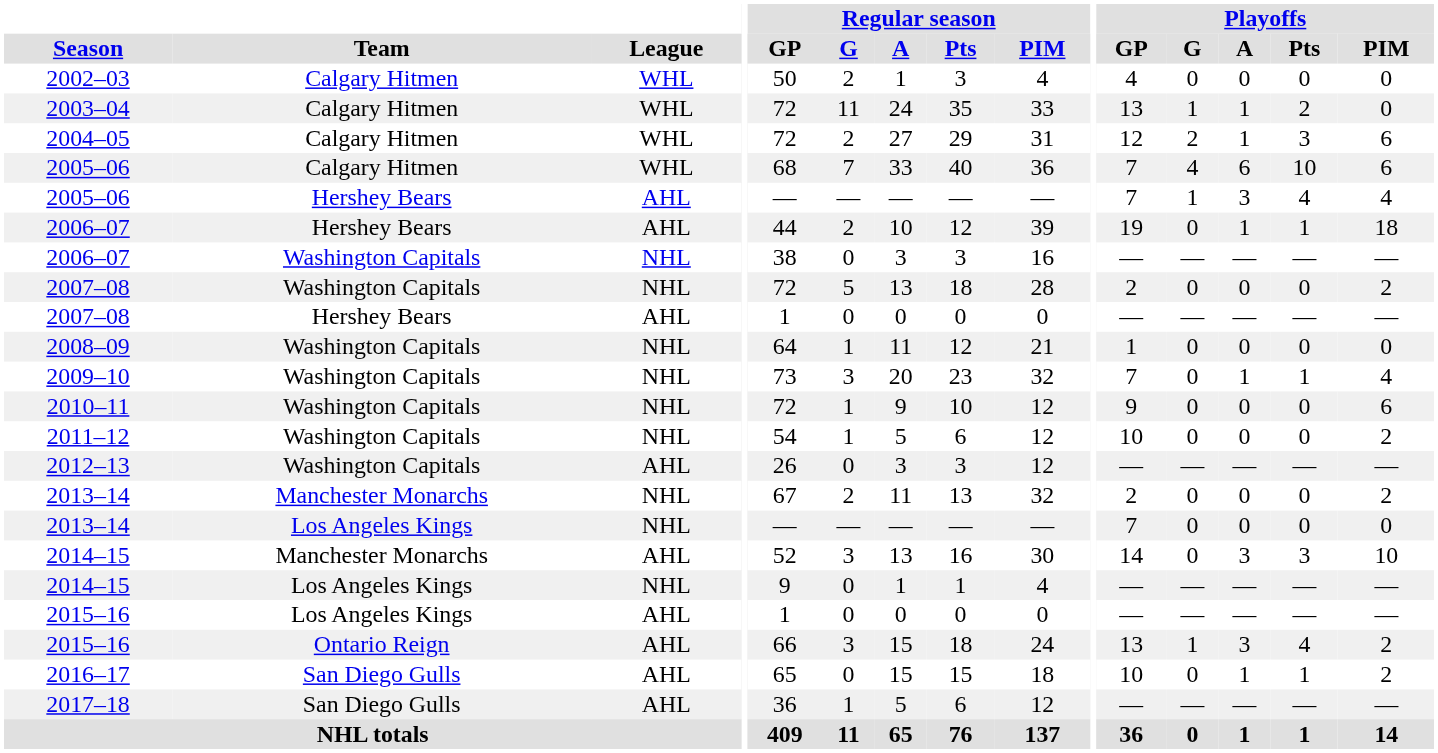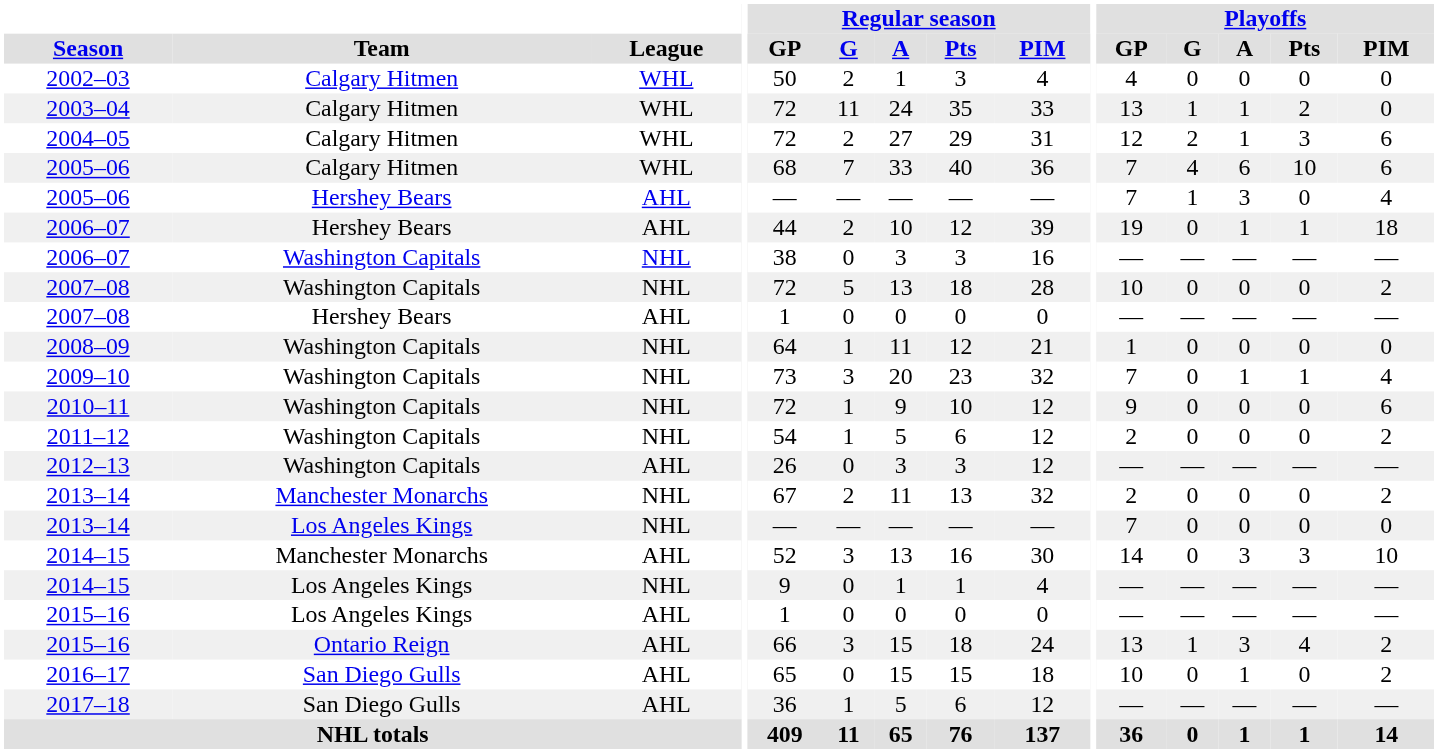 <table border="0" cellpadding="1" cellspacing="0" style="text-align:center; width:60em">
 <tr bgcolor="#e0e0e0">
 <th colspan="3"  bgcolor="#ffffff"></th>
 <th rowspan="99" bgcolor="#ffffff"></th>
 <th colspan="5"><a href='#'>Regular season</a></th>
 <th rowspan="99" bgcolor="#ffffff"></th>
 <th colspan="5"><a href='#'>Playoffs</a></th>
 </tr>
 <tr bgcolor="#e0e0e0">
 <th><a href='#'>Season</a></th>
 <th>Team</th>
 <th>League</th>
 <th>GP</th>
 <th><a href='#'>G</a></th>
 <th><a href='#'>A</a></th>
 <th><a href='#'>Pts</a></th>
 <th><a href='#'>PIM</a></th>
 <th>GP</th>
 <th>G</th>
 <th>A</th>
 <th>Pts</th>
 <th>PIM</th>
 </tr>
 <tr>
 <td><a href='#'>2002–03</a></td>
 <td><a href='#'>Calgary Hitmen</a></td>
 <td><a href='#'>WHL</a></td>
 <td>50</td>
 <td>2</td>
 <td>1</td>
 <td>3</td>
 <td>4</td>
 <td>4</td>
 <td>0</td>
 <td>0</td>
 <td>0</td>
 <td>0</td>
 </tr>
 <tr bgcolor="#f0f0f0">
 <td><a href='#'>2003–04</a></td>
 <td>Calgary Hitmen</td>
 <td>WHL</td>
 <td>72</td>
 <td>11</td>
 <td>24</td>
 <td>35</td>
 <td>33</td>
 <td>13</td>
 <td>1</td>
 <td>1</td>
 <td>2</td>
 <td>0</td>
 </tr>
 <tr>
 <td><a href='#'>2004–05</a></td>
 <td>Calgary Hitmen</td>
 <td>WHL</td>
 <td>72</td>
 <td>2</td>
 <td>27</td>
 <td>29</td>
 <td>31</td>
 <td>12</td>
 <td>2</td>
 <td>1</td>
 <td>3</td>
 <td>6</td>
 </tr>
 <tr bgcolor="#f0f0f0">
 <td><a href='#'>2005–06</a></td>
 <td>Calgary Hitmen</td>
 <td>WHL</td>
 <td>68</td>
 <td>7</td>
 <td>33</td>
 <td>40</td>
 <td>36</td>
 <td>7</td>
 <td>4</td>
 <td>6</td>
 <td>10</td>
 <td>6</td>
 </tr>
 <tr>
 <td><a href='#'>2005–06</a></td>
 <td><a href='#'>Hershey Bears</a></td>
 <td><a href='#'>AHL</a></td>
 <td>—</td>
 <td>—</td>
 <td>—</td>
 <td>—</td>
 <td>—</td>
 <td>7</td>
 <td>1</td>
 <td>3</td>
-<td>4</td>
+<td>0</td>
 <td>4</td>
 </tr>
 <tr bgcolor="#f0f0f0">
 <td><a href='#'>2006–07</a></td>
 <td>Hershey Bears</td>
 <td>AHL</td>
 <td>44</td>
 <td>2</td>
 <td>10</td>
 <td>12</td>
 <td>39</td>
 <td>19</td>
 <td>0</td>
 <td>1</td>
 <td>1</td>
 <td>18</td>
 </tr>
 <tr>
 <td><a href='#'>2006–07</a></td>
 <td><a href='#'>Washington Capitals</a></td>
 <td><a href='#'>NHL</a></td>
 <td>38</td>
 <td>0</td>
 <td>3</td>
 <td>3</td>
 <td>16</td>
 <td>—</td>
 <td>—</td>
 <td>—</td>
 <td>—</td>
 <td>—</td>
 </tr>
 <tr bgcolor="#f0f0f0">
 <td><a href='#'>2007–08</a></td>
 <td>Washington Capitals</td>
 <td>NHL</td>
 <td>72</td>
 <td>5</td>
 <td>13</td>
 <td>18</td>
 <td>28</td>
-<td>2</td>
+<td>10</td>
 <td>0</td>
 <td>0</td>
 <td>0</td>
 <td>2</td>
 </tr>
 <tr>
 <td><a href='#'>2007–08</a></td>
 <td>Hershey Bears</td>
 <td>AHL</td>
 <td>1</td>
 <td>0</td>
 <td>0</td>
 <td>0</td>
 <td>0</td>
 <td>—</td>
 <td>—</td>
 <td>—</td>
 <td>—</td>
 <td>—</td>
 </tr>
 <tr bgcolor="#f0f0f0">
 <td><a href='#'>2008–09</a></td>
 <td>Washington Capitals</td>
 <td>NHL</td>
 <td>64</td>
 <td>1</td>
 <td>11</td>
 <td>12</td>
 <td>21</td>
 <td>1</td>
 <td>0</td>
 <td>0</td>
 <td>0</td>
 <td>0</td>
 </tr>
 <tr>
 <td><a href='#'>2009–10</a></td>
 <td>Washington Capitals</td>
 <td>NHL</td>
 <td>73</td>
 <td>3</td>
 <td>20</td>
 <td>23</td>
 <td>32</td>
 <td>7</td>
 <td>0</td>
 <td>1</td>
 <td>1</td>
 <td>4</td>
 </tr>
 <tr bgcolor="#f0f0f0">
 <td><a href='#'>2010–11</a></td>
 <td>Washington Capitals</td>
 <td>NHL</td>
 <td>72</td>
 <td>1</td>
 <td>9</td>
 <td>10</td>
 <td>12</td>
 <td>9</td>
 <td>0</td>
 <td>0</td>
 <td>0</td>
 <td>6</td>
 </tr>
 <tr>
 <td><a href='#'>2011–12</a></td>
 <td>Washington Capitals</td>
 <td>NHL</td>
 <td>54</td>
 <td>1</td>
 <td>5</td>
 <td>6</td>
 <td>12</td>
-<td>10</td>
+<td>2</td>
 <td>0</td>
 <td>0</td>
 <td>0</td>
 <td>2</td>
 </tr>
 <tr bgcolor="#f0f0f0">
 <td><a href='#'>2012–13</a></td>
 <td>Washington Capitals</td>
 <td>AHL</td>
 <td>26</td>
 <td>0</td>
 <td>3</td>
 <td>3</td>
 <td>12</td>
 <td>—</td>
 <td>—</td>
 <td>—</td>
 <td>—</td>
 <td>—</td>
 </tr>
 <tr>
 <td><a href='#'>2013–14</a></td>
 <td><a href='#'>Manchester Monarchs</a></td>
 <td>NHL</td>
 <td>67</td>
 <td>2</td>
 <td>11</td>
 <td>13</td>
 <td>32</td>
 <td>2</td>
 <td>0</td>
 <td>0</td>
 <td>0</td>
 <td>2</td>
 </tr>
 <tr bgcolor="#f0f0f0">
 <td><a href='#'>2013–14</a></td>
 <td><a href='#'>Los Angeles Kings</a></td>
 <td>NHL</td>
 <td>—</td>
 <td>—</td>
 <td>—</td>
 <td>—</td>
 <td>—</td>
 <td>7</td>
 <td>0</td>
 <td>0</td>
 <td>0</td>
 <td>0</td>
 </tr>
 <tr>
 <td><a href='#'>2014–15</a></td>
 <td>Manchester Monarchs</td>
 <td>AHL</td>
 <td>52</td>
 <td>3</td>
 <td>13</td>
 <td>16</td>
 <td>30</td>
 <td>14</td>
 <td>0</td>
 <td>3</td>
 <td>3</td>
 <td>10</td>
 </tr>
 <tr bgcolor="#f0f0f0">
 <td><a href='#'>2014–15</a></td>
 <td>Los Angeles Kings</td>
 <td>NHL</td>
 <td>9</td>
 <td>0</td>
 <td>1</td>
 <td>1</td>
 <td>4</td>
 <td>—</td>
 <td>—</td>
 <td>—</td>
 <td>—</td>
 <td>—</td>
 </tr>
 <tr>
 <td><a href='#'>2015–16</a></td>
 <td>Los Angeles Kings</td>
 <td>AHL</td>
 <td>1</td>
 <td>0</td>
 <td>0</td>
 <td>0</td>
 <td>0</td>
 <td>—</td>
 <td>—</td>
 <td>—</td>
 <td>—</td>
 <td>—</td>
 </tr>
 <tr bgcolor="#f0f0f0">
 <td><a href='#'>2015–16</a></td>
 <td><a href='#'>Ontario Reign</a></td>
 <td>AHL</td>
 <td>66</td>
 <td>3</td>
 <td>15</td>
 <td>18</td>
 <td>24</td>
 <td>13</td>
 <td>1</td>
 <td>3</td>
 <td>4</td>
 <td>2</td>
 </tr>
 <tr>
 <td><a href='#'>2016–17</a></td>
 <td><a href='#'>San Diego Gulls</a></td>
 <td>AHL</td>
 <td>65</td>
 <td>0</td>
 <td>15</td>
 <td>15</td>
 <td>18</td>
 <td>10</td>
 <td>0</td>
 <td>1</td>
-<td>1</td>
+<td>0</td>
 <td>2</td>
 </tr>
 <tr bgcolor="#f0f0f0">
 <td><a href='#'>2017–18</a></td>
 <td>San Diego Gulls</td>
 <td>AHL</td>
 <td>36</td>
 <td>1</td>
 <td>5</td>
 <td>6</td>
 <td>12</td>
 <td>—</td>
 <td>—</td>
 <td>—</td>
 <td>—</td>
 <td>—</td>
 </tr>
 <tr bgcolor="#e0e0e0">
 <th colspan="3">NHL totals</th>
 <th>409</th>
 <th>11</th>
 <th>65</th>
 <th>76</th>
 <th>137</th>
 <th>36</th>
 <th>0</th>
 <th>1</th>
 <th>1</th>
 <th>14</th>
 </tr>
 </table>
